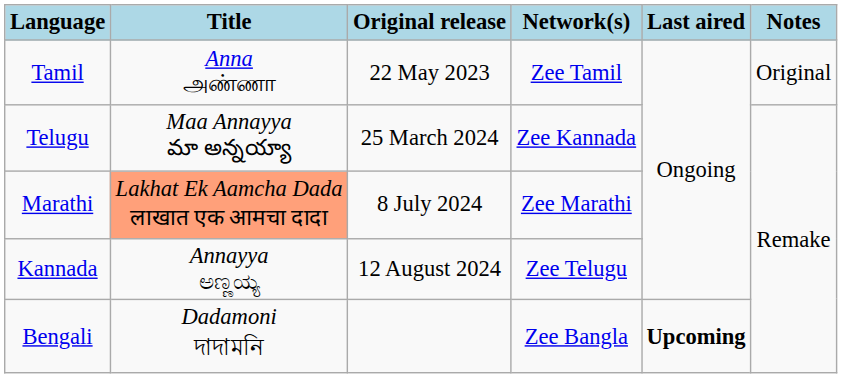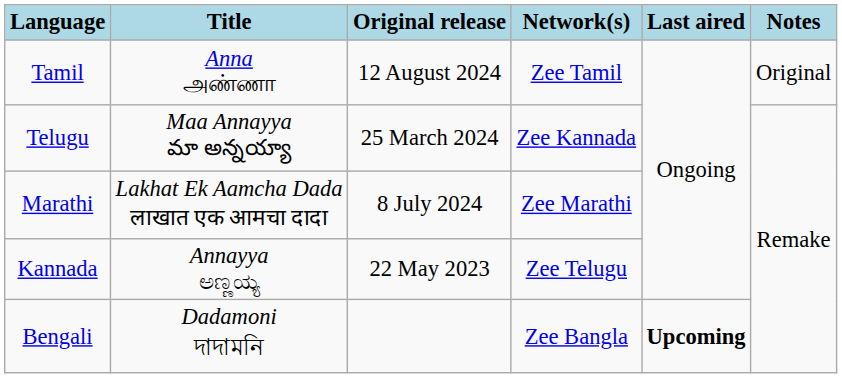 <table class="wikitable" style="text-align:center;">
 <tr>
 <th style="background:LightBlue;">Language</th>
 <th style="background:LightBlue;">Title</th>
 <th style="background:LightBlue;">Original release</th>
 <th style="background:LightBlue;">Network(s)</th>
 <th style="background:LightBlue;">Last aired</th>
 <th style="background:LightBlue;">Notes</th>
 </tr>
 <tr>
 <td><a href='#'>Tamil</a></td>
 <td><em><a href='#'>Anna</a></em> <br> அண்ணா</td>
-<td>22 May 2023</td>
+<td>12 August 2024</td>
 <td><a href='#'>Zee Tamil</a></td>
 <td rowspan="4">Ongoing</td>
 <td>Original</td>
 </tr>
 <tr>
 <td><a href='#'>Telugu</a></td>
 <td><em>Maa Annayya</em> <br> మా అన్నయ్యా</td>
 <td>25 March 2024</td>
 <td><a href='#'>Zee Kannada</a></td>
 <td rowspan="4">Remake</td>
 </tr>
 <tr>
 <td><a href='#'>Marathi</a></td>
-<td style="background: lightsalmon;"><em>Lakhat Ek Aamcha Dada</em> <br> लाखात एक आमचा दादा</td>
+<td><em>Lakhat Ek Aamcha Dada</em> <br> लाखात एक आमचा दादा</td>
 <td>8 July 2024</td>
 <td><a href='#'>Zee Marathi</a></td>
 </tr>
 <tr>
 <td><a href='#'>Kannada</a></td>
 <td><em>Annayya</em> <br> ಅಣ್ಣಯ್ಯ</td>
-<td>12 August 2024</td>
+<td>22 May 2023</td>
 <td><a href='#'>Zee Telugu</a></td>
 </tr>
 <tr>
 <td><a href='#'>Bengali</a></td>
 <td><em>Dadamoni</em> <br> দাদামনি</td>
 <td></td>
 <td><a href='#'>Zee Bangla</a></td>
 <td><strong>Upcoming</strong></td>
 </tr>
 </table>
